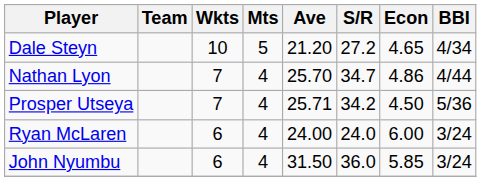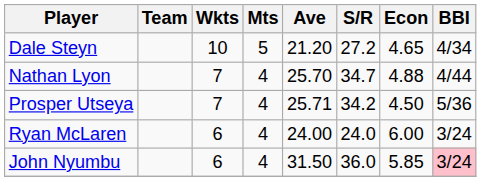 <table class="wikitable" style="text-align:center;">
 <tr>
 <th>Player</th>
 <th>Team</th>
 <th>Wkts</th>
 <th>Mts</th>
 <th>Ave</th>
 <th>S/R</th>
 <th>Econ</th>
 <th>BBI</th>
 </tr>
 <tr>
 <td style="text-align:left;"><a href='#'>Dale Steyn</a></td>
 <td style="text-align:left;"></td>
 <td>10</td>
 <td>5</td>
 <td>21.20</td>
 <td>27.2</td>
 <td>4.65</td>
 <td>4/34</td>
 </tr>
 <tr>
 <td style="text-align:left;"><a href='#'>Nathan Lyon</a></td>
 <td style="text-align:left;"></td>
 <td>7</td>
 <td>4</td>
 <td>25.70</td>
 <td>34.7</td>
-<td>4.86</td>
+<td>4.88</td>
 <td>4/44</td>
 </tr>
 <tr>
 <td style="text-align:left;"><a href='#'>Prosper Utseya</a></td>
 <td style="text-align:left;"></td>
 <td>7</td>
 <td>4</td>
 <td>25.71</td>
 <td>34.2</td>
 <td>4.50</td>
 <td>5/36</td>
 </tr>
 <tr>
 <td style="text-align:left;"><a href='#'>Ryan McLaren</a></td>
 <td style="text-align:left;"></td>
 <td>6</td>
 <td>4</td>
 <td>24.00</td>
 <td>24.0</td>
 <td>6.00</td>
 <td>3/24</td>
 </tr>
 <tr>
 <td style="text-align:left;"><a href='#'>John Nyumbu</a></td>
 <td style="text-align:left;"></td>
 <td>6</td>
 <td>4</td>
 <td>31.50</td>
 <td>36.0</td>
 <td>5.85</td>
-<td>3/24</td>
+<td style="background: pink;">3/24</td>
 </tr>
 <tr>
 </tr>
 </table>
